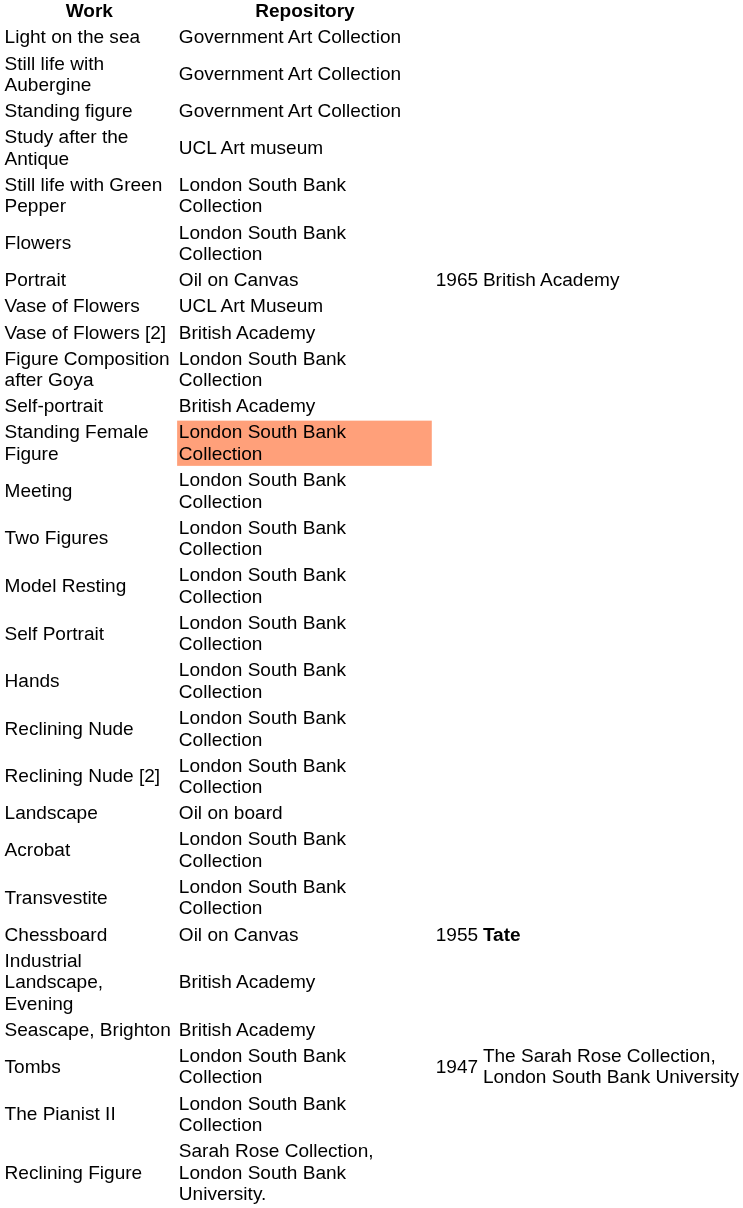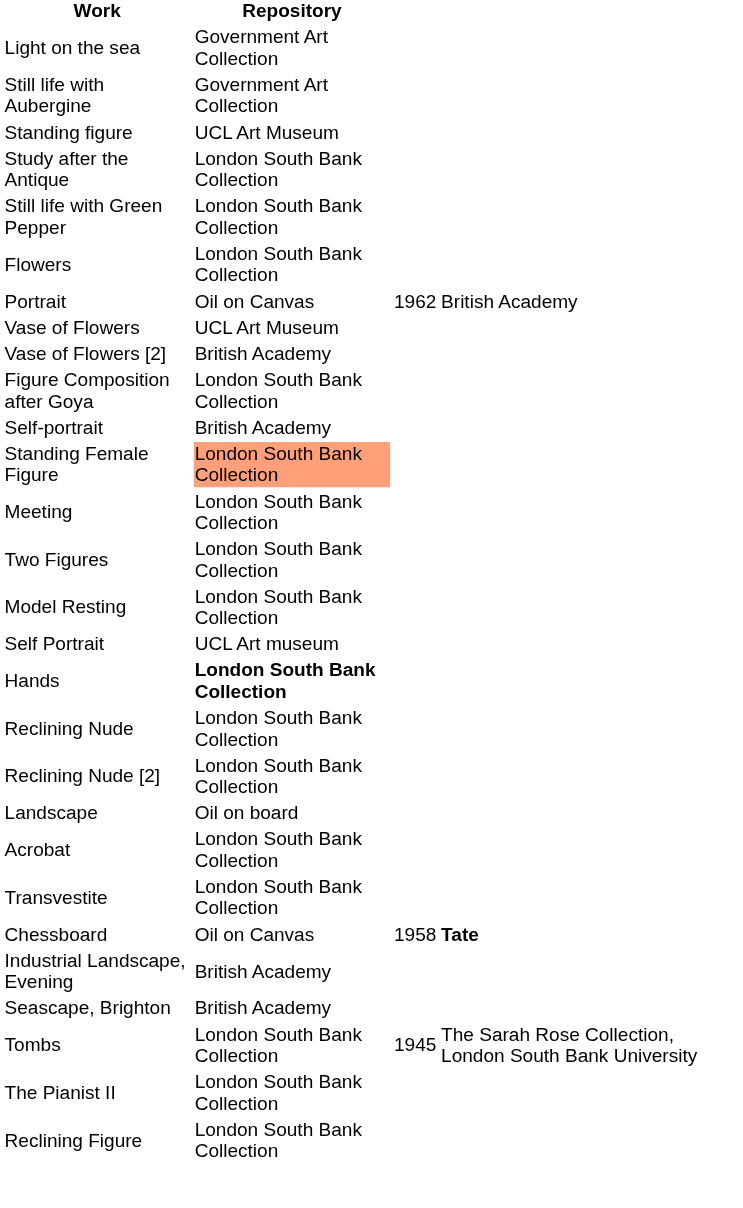 <table class="WORKS IN PUBLIC COLLECTIONS">
 <tr>
 <th><strong>Work</strong></th>
 <th><strong>Repository</strong></th>
 </tr>
 <tr>
 <td>Light on the sea</td>
 <td>Government Art Collection</td>
 </tr>
 <tr>
 <td>Still life with Aubergine</td>
 <td>Government Art Collection</td>
 </tr>
 <tr>
 <td>Standing figure</td>
-<td>Government Art Collection</td>
+<td>UCL Art Museum</td>
 </tr>
 <tr>
 <td>Study after the Antique</td>
-<td>UCL Art museum</td>
+<td>London South Bank Collection</td>
 </tr>
 <tr>
 <td>Still life with Green Pepper</td>
 <td>London South Bank Collection</td>
 </tr>
 <tr>
 <td>Flowers</td>
 <td>London South Bank Collection</td>
 </tr>
 <tr>
 <td>Portrait</td>
 <td>Oil on Canvas</td>
-<td>1965</td>
+<td>1962</td>
 <td>British Academy</td>
 </tr>
 <tr>
 <td>Vase of Flowers</td>
 <td>UCL Art Museum</td>
 </tr>
 <tr>
 <td>Vase of Flowers [2]</td>
 <td>British Academy</td>
 </tr>
 <tr>
 <td>Figure Composition after Goya</td>
 <td>London South Bank Collection</td>
 </tr>
 <tr>
 <td>Self-portrait</td>
 <td>British Academy</td>
 </tr>
 <tr>
 <td>Standing Female Figure</td>
 <td style="background: lightsalmon;">London South Bank Collection</td>
 </tr>
 <tr>
 <td>Meeting</td>
 <td>London South Bank Collection</td>
 </tr>
 <tr>
 <td>Two Figures</td>
 <td>London South Bank Collection</td>
 </tr>
 <tr>
 <td>Model Resting</td>
 <td>London South Bank Collection</td>
 </tr>
 <tr>
 <td>Self Portrait</td>
-<td>London South Bank Collection</td>
+<td>UCL Art museum</td>
 </tr>
 <tr>
 <td>Hands</td>
-<td>London South Bank Collection</td>
+<td><strong>London South Bank Collection</strong></td>
 </tr>
 <tr>
 <td>Reclining Nude</td>
 <td>London South Bank Collection</td>
 </tr>
 <tr>
 <td>Reclining Nude [2]</td>
 <td>London South Bank Collection</td>
 </tr>
 <tr>
 <td>Landscape</td>
 <td>Oil on board</td>
 </tr>
 <tr>
 <td>Acrobat</td>
 <td>London South Bank Collection</td>
 </tr>
 <tr>
 <td>Transvestite</td>
 <td>London South Bank Collection</td>
 </tr>
 <tr>
 <td>Chessboard</td>
 <td>Oil on Canvas</td>
-<td>1955</td>
+<td>1958</td>
 <td><strong>Tate</strong></td>
 </tr>
 <tr>
 <td>Industrial Landscape, Evening</td>
 <td>British Academy</td>
 </tr>
 <tr>
 <td>Seascape, Brighton</td>
 <td>British Academy</td>
 </tr>
 <tr>
 <td>Tombs</td>
 <td>London South Bank Collection</td>
-<td>1947</td>
+<td>1945</td>
 <td>The Sarah Rose Collection, London South Bank University</td>
 </tr>
 <tr>
 <td>The Pianist II</td>
 <td>London South Bank Collection</td>
 </tr>
 <tr>
 <td>Reclining Figure</td>
-<td>Sarah Rose Collection, London South Bank University.</td>
+<td>London South Bank Collection</td>
 </tr>
 </table>
